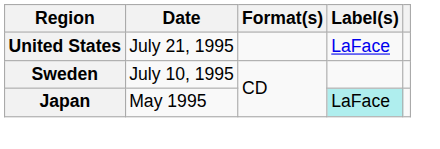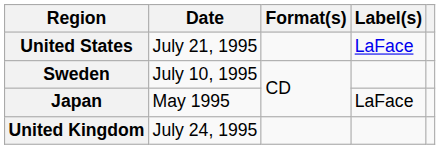 <table class="wikitable plainrowheaders">
 <tr>
 <th scope="col">Region</th>
 <th scope="col">Date</th>
 <th scope="col">Format(s)</th>
 <th scope="col">Label(s)</th>
 <th scope="col"></th>
 </tr>
 <tr>
 <th scope="row">United States</th>
 <td>July 21, 1995</td>
 <td></td>
 <td><a href='#'>LaFace</a></td>
 <td></td>
 </tr>
 <tr>
 <th scope="row">Sweden</th>
 <td>July 10, 1995</td>
 <td rowspan="2">CD</td>
 <td></td>
 <td></td>
 </tr>
 <tr>
 <th scope="row">Japan</th>
 <td>May 1995</td>
-<td style="background: paleturquoise;">LaFace</td>
+<td>LaFace</td>
+<td></td>
+</tr>
+<tr>
+<th scope="row">United Kingdom</th>
+<td>July 24, 1995</td>
+<td></td>
+<td></td>
 <td></td>
 </tr>
 </table>
